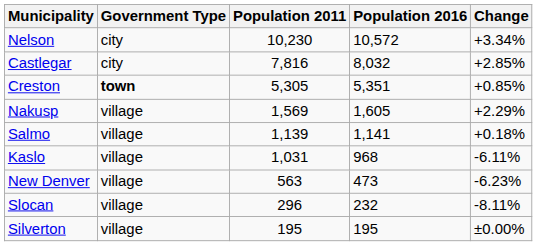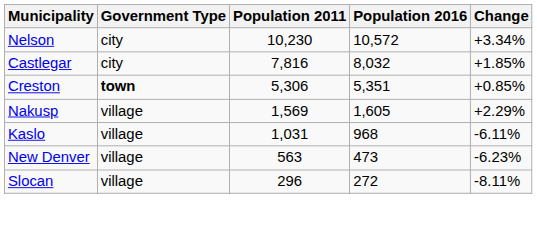 <table class="wikitable sortable">
 <tr>
 <th>Municipality</th>
 <th>Government Type</th>
 <th>Population 2011</th>
 <th>Population 2016</th>
 <th>Change</th>
 </tr>
 <tr>
 <td><a href='#'>Nelson</a></td>
 <td>city</td>
 <td align=center>10,230</td>
 <td>10,572</td>
 <td>+3.34%</td>
 </tr>
 <tr>
 <td><a href='#'>Castlegar</a></td>
 <td>city</td>
 <td align=center>7,816</td>
 <td>8,032</td>
-<td>+2.85%</td>
+<td>+1.85%</td>
 </tr>
 <tr>
 <td><a href='#'>Creston</a></td>
 <td><strong>town</strong></td>
-<td align=center>5,305</td>
+<td align=center>5,306</td>
 <td>5,351</td>
 <td>+0.85%</td>
 </tr>
 <tr>
 <td><a href='#'>Nakusp</a></td>
 <td>village</td>
 <td align=center>1,569</td>
 <td>1,605</td>
 <td>+2.29%</td>
-</tr>
-<tr>
-<td><a href='#'>Salmo</a></td>
-<td>village</td>
-<td align=center>1,139</td>
-<td>1,141</td>
-<td>+0.18%</td>
 </tr>
 <tr>
 <td><a href='#'>Kaslo</a></td>
 <td>village</td>
 <td align=center>1,031</td>
 <td>968</td>
 <td>-6.11%</td>
 </tr>
 <tr>
 <td><a href='#'>New Denver</a></td>
 <td>village</td>
 <td align=center>563</td>
 <td>473</td>
 <td>-6.23%</td>
 </tr>
 <tr>
 <td><a href='#'>Slocan</a></td>
 <td>village</td>
 <td align=center>296</td>
-<td>232</td>
+<td>272</td>
 <td>-8.11%</td>
 </tr>
-<tr>
-<td><a href='#'>Silverton</a></td>
-<td>village</td>
-<td align=center>195</td>
-<td>195</td>
-<td>±0.00%</td>
-</tr>
 </table>
